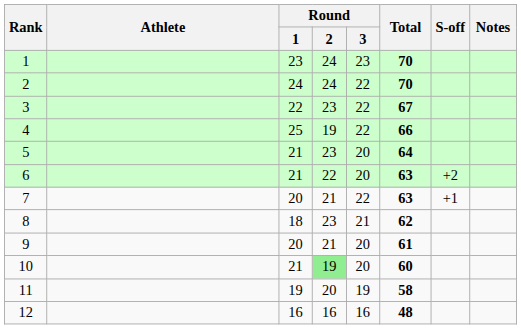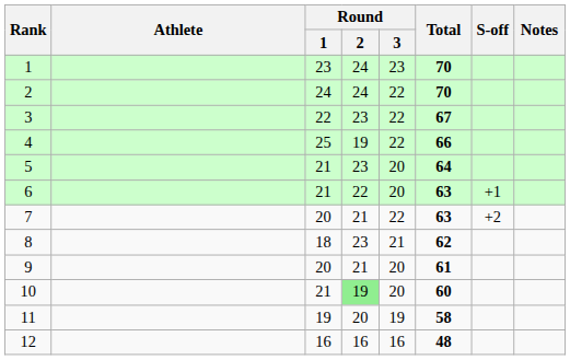 <table class="wikitable" style="text-align:center">
 <tr>
 <th rowspan=2 width=40>Rank</th>
 <th rowspan=2 width=250>Athlete</th>
 <th colspan=3>Round</th>
 <th rowspan=2 width=50>Total</th>
 <th rowspan=2 width=35>S-off</th>
 <th rowspan=2 width=45>Notes</th>
 </tr>
 <tr>
 <th width=30>1</th>
 <th width=30>2</th>
 <th width=30>3</th>
 </tr>
 <tr bgcolor=ccffcc>
 <td>1</td>
 <td align=left></td>
 <td>23</td>
 <td>24</td>
 <td>23</td>
 <td><strong>70</strong></td>
 <td></td>
 <td></td>
 </tr>
 <tr bgcolor=ccffcc>
 <td>2</td>
 <td align=left></td>
 <td>24</td>
 <td>24</td>
 <td>22</td>
 <td><strong>70</strong></td>
 <td></td>
 <td></td>
 </tr>
 <tr bgcolor=ccffcc>
 <td>3</td>
 <td align=left></td>
 <td>22</td>
 <td>23</td>
 <td>22</td>
 <td><strong>67</strong></td>
 <td></td>
 <td></td>
 </tr>
 <tr bgcolor=ccffcc>
 <td>4</td>
 <td align=left></td>
 <td>25</td>
 <td>19</td>
 <td>22</td>
 <td><strong>66</strong></td>
 <td></td>
 <td></td>
 </tr>
 <tr bgcolor=ccffcc>
 <td>5</td>
 <td align=left></td>
 <td>21</td>
 <td>23</td>
 <td>20</td>
 <td><strong>64</strong></td>
 <td></td>
 <td></td>
 </tr>
 <tr bgcolor=ccffcc>
 <td>6</td>
 <td align=left></td>
 <td>21</td>
 <td>22</td>
 <td>20</td>
 <td><strong>63</strong></td>
-<td>+2</td>
+<td>+1</td>
 <td></td>
 </tr>
 <tr>
 <td>7</td>
 <td align=left></td>
 <td>20</td>
 <td>21</td>
 <td>22</td>
 <td><strong>63</strong></td>
-<td>+1</td>
+<td>+2</td>
 <td></td>
 </tr>
 <tr>
 <td>8</td>
 <td align=left></td>
 <td>18</td>
 <td>23</td>
 <td>21</td>
 <td><strong>62</strong></td>
 <td></td>
 <td></td>
 </tr>
 <tr>
 <td>9</td>
 <td align=left></td>
 <td>20</td>
 <td>21</td>
 <td>20</td>
 <td><strong>61</strong></td>
 <td></td>
 <td></td>
 </tr>
 <tr>
 <td>10</td>
 <td align=left></td>
 <td>21</td>
 <td style="background: lightgreen;">19</td>
 <td>20</td>
 <td><strong>60</strong></td>
 <td></td>
 <td></td>
 </tr>
 <tr>
 <td>11</td>
 <td align=left></td>
 <td>19</td>
 <td>20</td>
 <td>19</td>
 <td><strong>58</strong></td>
 <td></td>
 <td></td>
 </tr>
 <tr>
 <td>12</td>
 <td align=left></td>
 <td>16</td>
 <td>16</td>
 <td>16</td>
 <td><strong>48</strong></td>
 <td></td>
 <td></td>
 </tr>
 </table>
